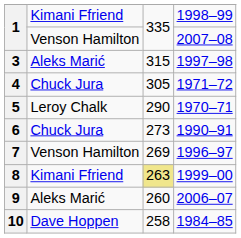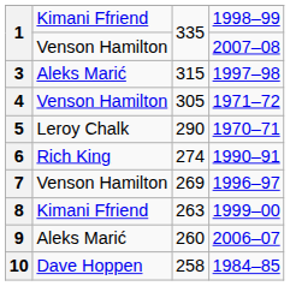 <table class="wikitable">
 <tr>
 </tr>
 <tr>
 <th rowspan=2>1</th>
 <td><a href='#'>Kimani Ffriend</a></td>
 <td rowspan=2>335</td>
 <td><a href='#'>1998–99</a></td>
 </tr>
 <tr>
 <td>Venson Hamilton</td>
 <td><a href='#'>2007–08</a></td>
 </tr>
 <tr>
 <th>3</th>
 <td><a href='#'>Aleks Marić</a></td>
 <td>315</td>
 <td><a href='#'>1997–98</a></td>
 </tr>
 <tr>
 <th>4</th>
-<td><a href='#'>Chuck Jura</a></td>
+<td><a href='#'>Venson Hamilton</a></td>
 <td>305</td>
 <td><a href='#'>1971–72</a></td>
 </tr>
 <tr>
 <th>5</th>
 <td>Leroy Chalk</td>
 <td>290</td>
 <td><a href='#'>1970–71</a></td>
 </tr>
 <tr>
 <th>6</th>
-<td><a href='#'>Chuck Jura</a></td>
-<td>273</td>
+<td><a href='#'>Rich King</a></td>
+<td>274</td>
 <td><a href='#'>1990–91</a></td>
 </tr>
 <tr>
 <th>7</th>
 <td>Venson Hamilton</td>
 <td>269</td>
 <td><a href='#'>1996–97</a></td>
 </tr>
 <tr>
 <th>8</th>
 <td><a href='#'>Kimani Ffriend</a></td>
-<td style="background: khaki;">263</td>
+<td>263</td>
 <td><a href='#'>1999–00</a></td>
 </tr>
 <tr>
 <th>9</th>
 <td>Aleks Marić</td>
 <td>260</td>
 <td><a href='#'>2006–07</a></td>
 </tr>
 <tr>
 <th>10</th>
 <td><a href='#'>Dave Hoppen</a></td>
 <td>258</td>
 <td><a href='#'>1984–85</a></td>
 </tr>
 </table>
